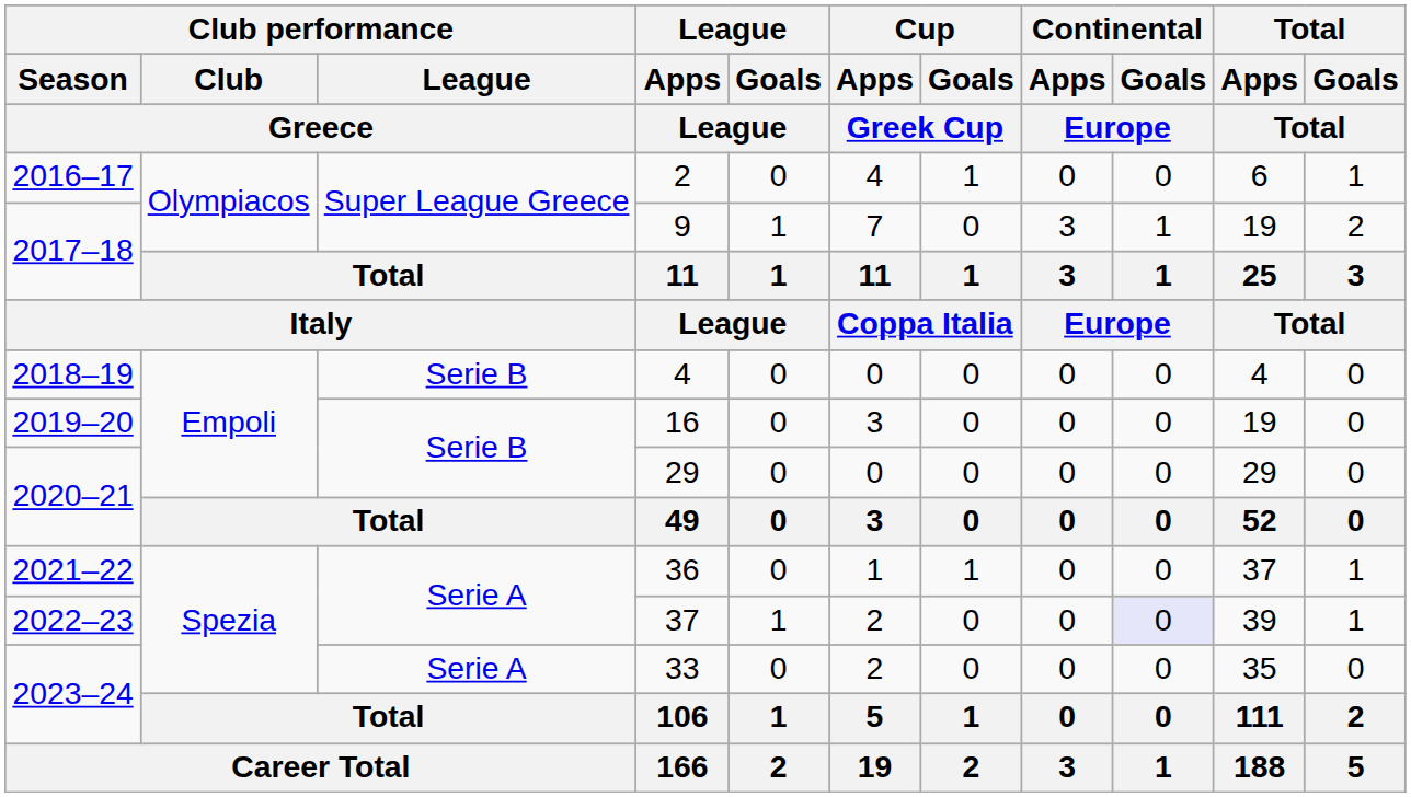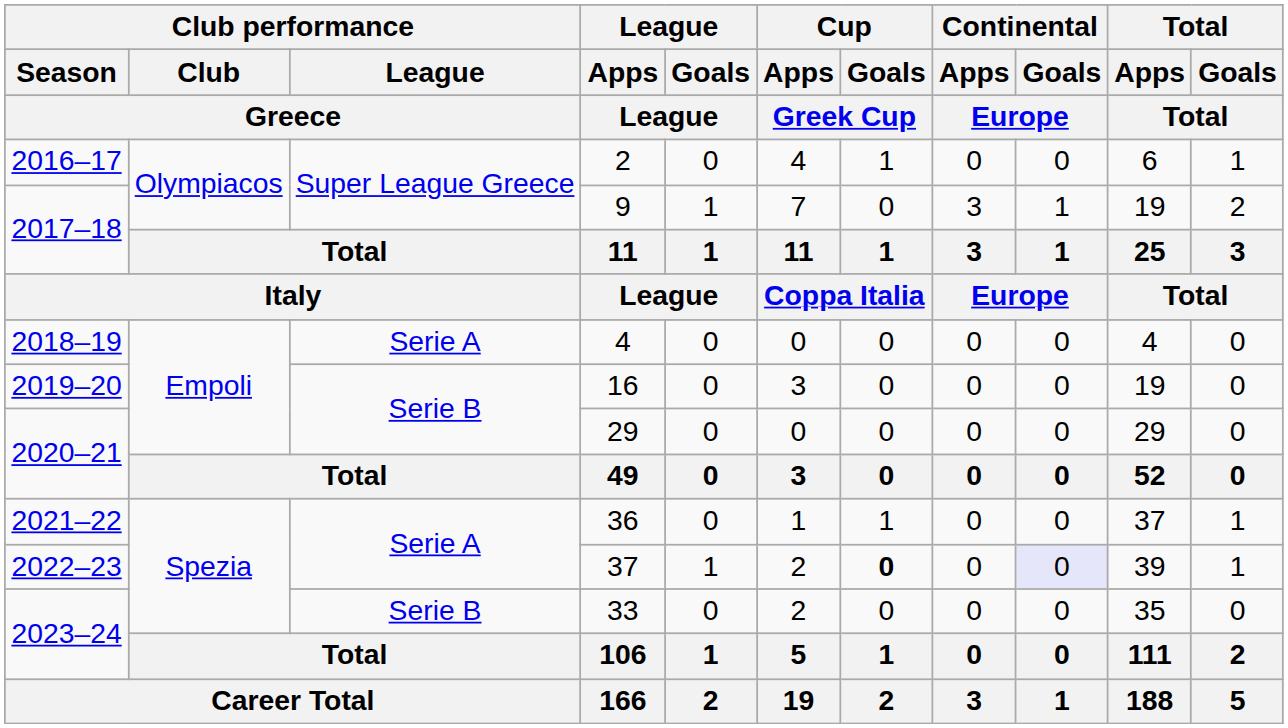 <table class="wikitable" style="text-align:center;">
 <tr>
 <th colspan=3>Club performance</th>
 <th colspan=2>League</th>
 <th colspan=2>Cup</th>
 <th colspan=2>Continental</th>
 <th colspan=2>Total</th>
 </tr>
 <tr>
 <th>Season</th>
 <th>Club</th>
 <th>League</th>
 <th>Apps</th>
 <th>Goals</th>
 <th>Apps</th>
 <th>Goals</th>
 <th>Apps</th>
 <th>Goals</th>
 <th>Apps</th>
 <th>Goals</th>
 </tr>
 <tr>
 <th colspan=3>Greece</th>
 <th colspan=2>League</th>
 <th colspan=2><a href='#'>Greek Cup</a></th>
 <th colspan=2><a href='#'>Europe</a></th>
 <th colspan=2>Total</th>
 </tr>
 <tr>
 <td><a href='#'>2016–17</a></td>
 <td rowspan="2"><a href='#'>Olympiacos</a></td>
 <td rowspan="2"><a href='#'>Super League Greece</a></td>
 <td>2</td>
 <td>0</td>
 <td>4</td>
 <td>1</td>
 <td>0</td>
 <td>0</td>
 <td>6</td>
 <td>1</td>
 </tr>
 <tr>
 <td rowspan="2"><a href='#'>2017–18</a></td>
 <td>9</td>
 <td>1</td>
 <td>7</td>
 <td>0</td>
 <td>3</td>
 <td>1</td>
 <td>19</td>
 <td>2</td>
 </tr>
 <tr>
 <th colspan="2">Total</th>
 <th>11</th>
 <th>1</th>
 <th>11</th>
 <th>1</th>
 <th>3</th>
 <th>1</th>
 <th>25</th>
 <th>3</th>
 </tr>
 <tr>
 <th colspan=3>Italy</th>
 <th colspan=2>League</th>
 <th colspan=2><a href='#'>Coppa Italia</a></th>
 <th colspan=2><a href='#'>Europe</a></th>
 <th colspan=2>Total</th>
 </tr>
 <tr>
 <td><a href='#'>2018–19</a></td>
 <td rowspan="3"><a href='#'>Empoli</a></td>
-<td><a href='#'>Serie B</a></td>
+<td rowspan="1"><a href='#'>Serie A</a></td>
 <td>4</td>
 <td>0</td>
 <td>0</td>
 <td>0</td>
 <td>0</td>
 <td>0</td>
 <td>4</td>
 <td>0</td>
 </tr>
 <tr>
 <td><a href='#'>2019–20</a></td>
 <td rowspan="2"><a href='#'>Serie B</a></td>
 <td>16</td>
 <td>0</td>
 <td>3</td>
 <td>0</td>
 <td>0</td>
 <td>0</td>
 <td>19</td>
 <td>0</td>
 </tr>
 <tr>
 <td rowspan="2"><a href='#'>2020–21</a></td>
 <td>29</td>
 <td>0</td>
 <td>0</td>
 <td>0</td>
 <td>0</td>
 <td>0</td>
 <td>29</td>
 <td>0</td>
 </tr>
 <tr>
 <th colspan="2">Total</th>
 <th>49</th>
 <th>0</th>
 <th>3</th>
 <th>0</th>
 <th>0</th>
 <th>0</th>
 <th>52</th>
 <th>0</th>
 </tr>
 <tr>
 <td><a href='#'>2021–22</a></td>
 <td rowspan="3"><a href='#'>Spezia</a></td>
 <td rowspan="2"><a href='#'>Serie A</a></td>
 <td>36</td>
 <td>0</td>
 <td>1</td>
 <td>1</td>
 <td>0</td>
 <td>0</td>
 <td>37</td>
 <td>1</td>
 </tr>
 <tr>
 <td><a href='#'>2022–23</a></td>
 <td>37</td>
 <td>1</td>
 <td>2</td>
-<td>0</td>
+<td><strong>0</strong></td>
 <td>0</td>
 <td style="background: lavender;">0</td>
 <td>39</td>
 <td>1</td>
 </tr>
 <tr>
 <td rowspan="2"><a href='#'>2023–24</a></td>
-<td rowspan="1"><a href='#'>Serie A</a></td>
+<td><a href='#'>Serie B</a></td>
 <td>33</td>
 <td>0</td>
 <td>2</td>
 <td>0</td>
 <td>0</td>
 <td>0</td>
 <td>35</td>
 <td>0</td>
 </tr>
 <tr>
 <th colspan="2">Total</th>
 <th>106</th>
 <th>1</th>
 <th>5</th>
 <th>1</th>
 <th>0</th>
 <th>0</th>
 <th>111</th>
 <th>2</th>
 </tr>
 <tr>
 <th colspan="3">Career Total</th>
 <th>166</th>
 <th>2</th>
 <th>19</th>
 <th>2</th>
 <th>3</th>
 <th>1</th>
 <th>188</th>
 <th>5</th>
 </tr>
 </table>
